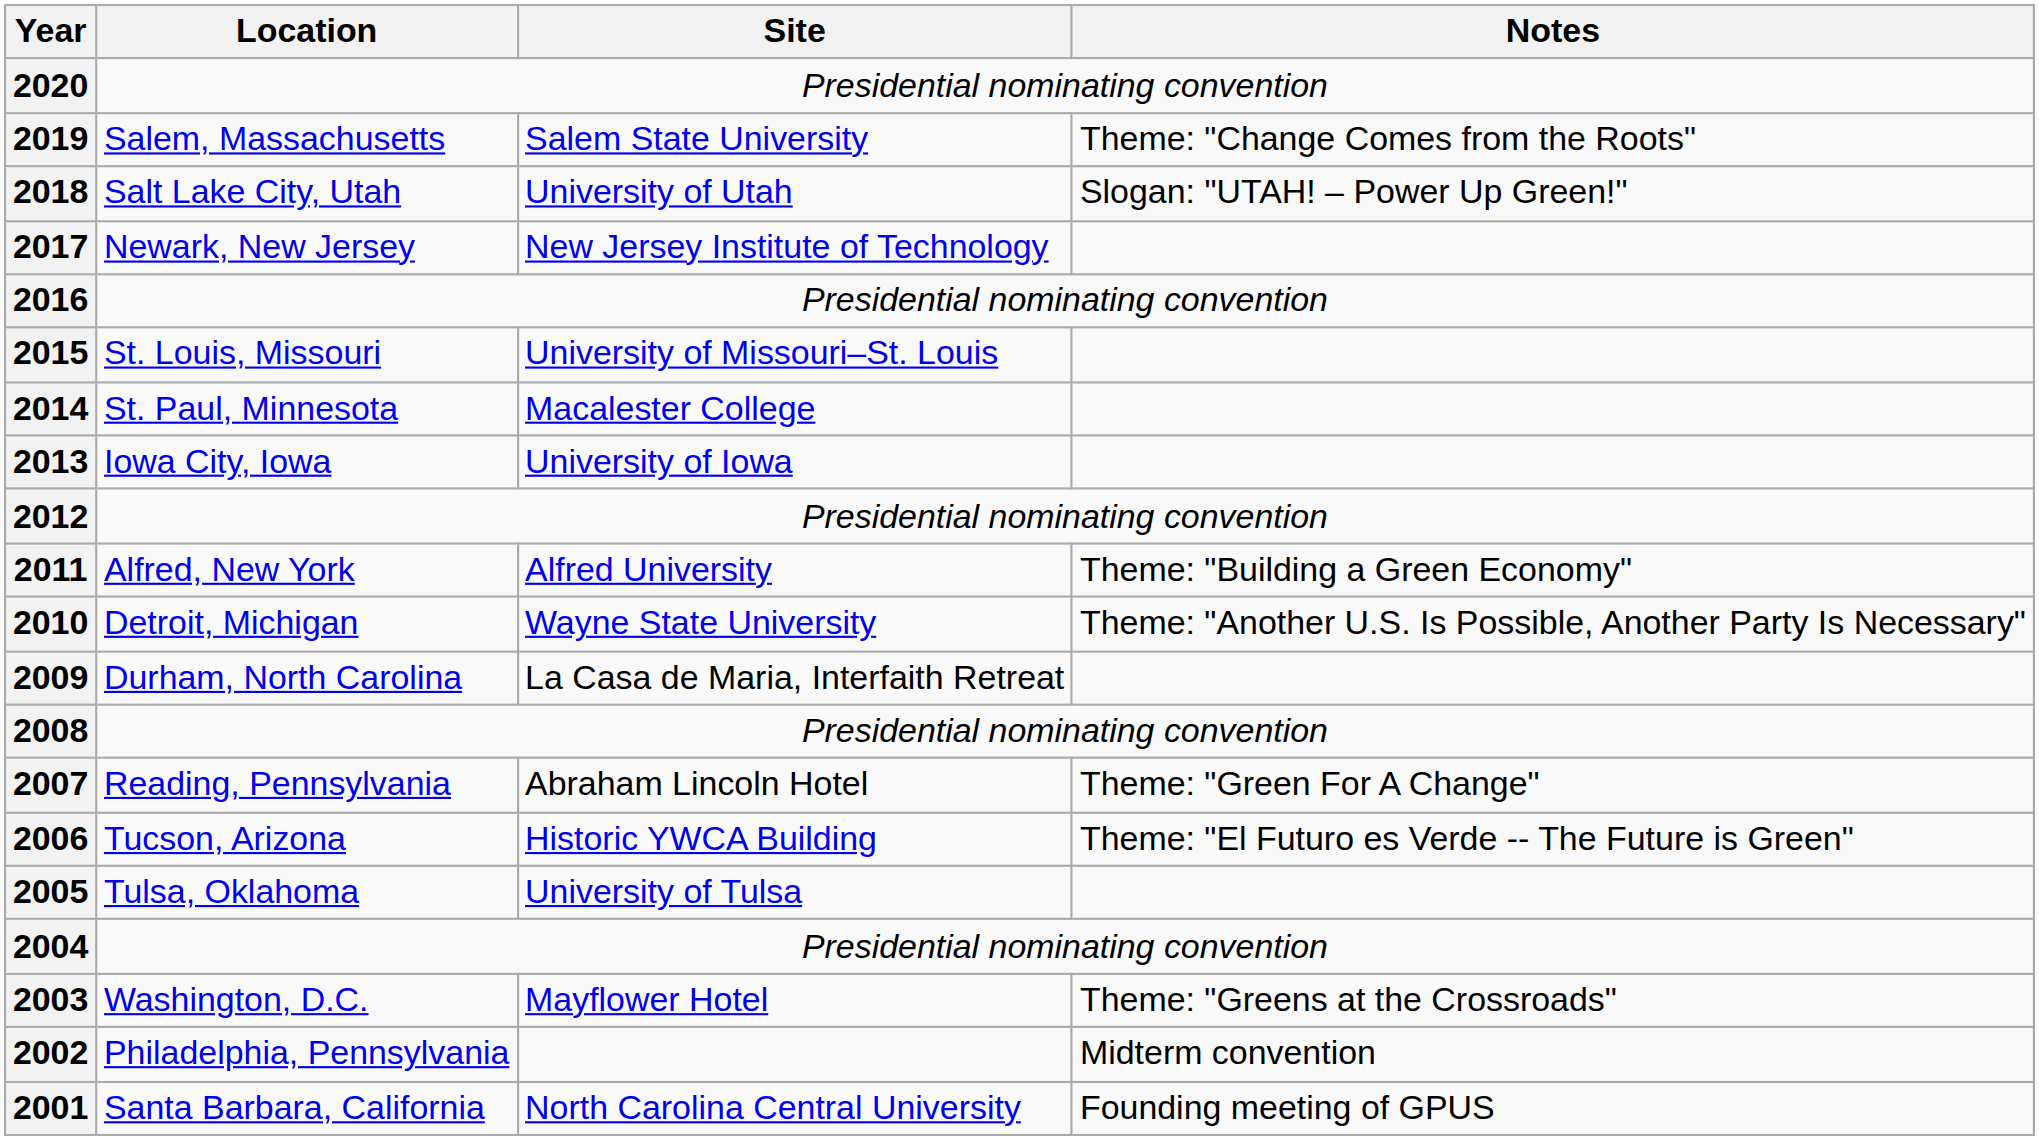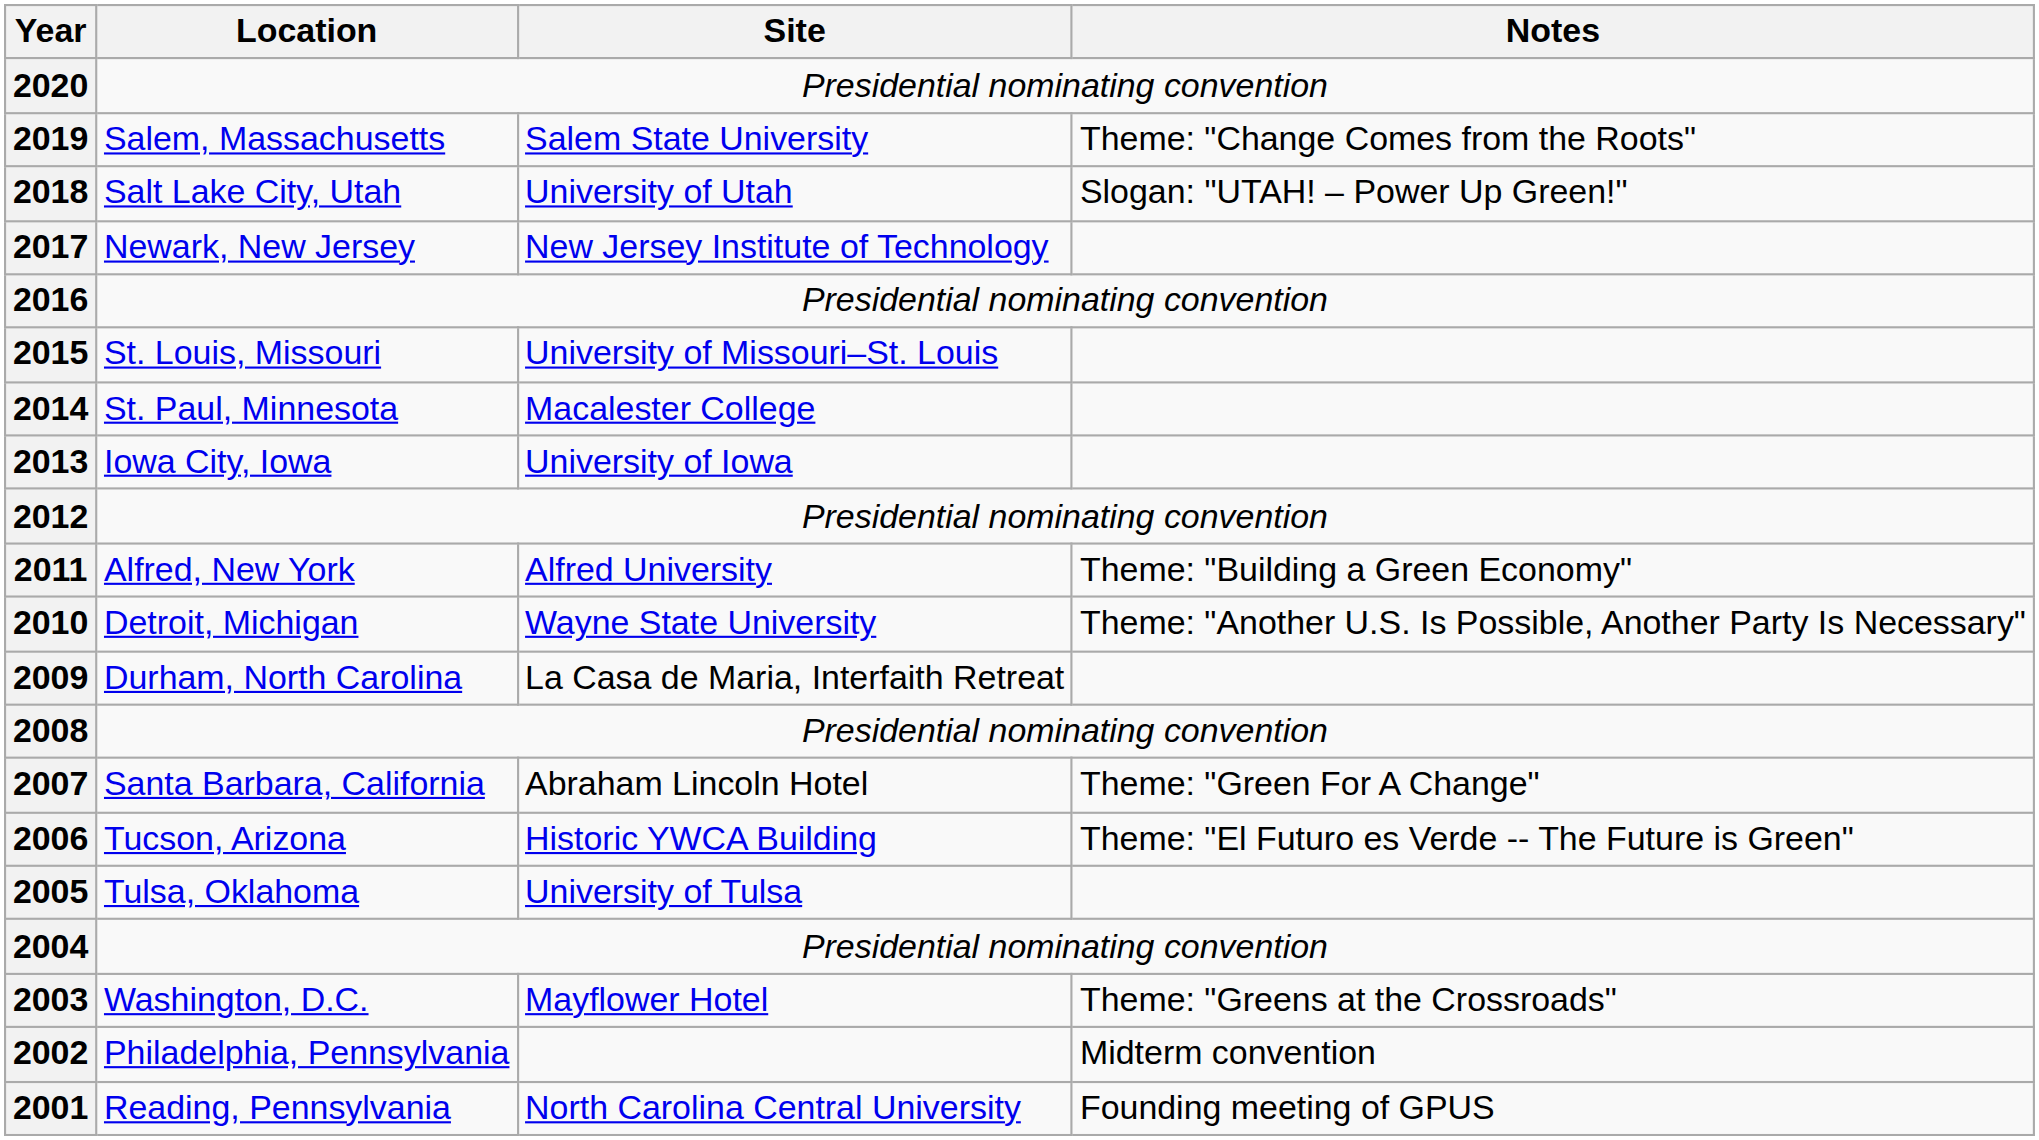 <table class="wikitable">
 <tr>
 <th scope="col">Year</th>
 <th scope="col">Location</th>
 <th scope="col">Site</th>
 <th scope="col">Notes</th>
 </tr>
 <tr>
 <th scope="row">2020</th>
 <td colspan=3 style="text-align:center;"><em>Presidential nominating convention</em></td>
 </tr>
 <tr>
 <th scope="row">2019</th>
 <td><a href='#'>Salem, Massachusetts</a></td>
 <td><a href='#'>Salem State University</a></td>
 <td>Theme: "Change Comes from the Roots"</td>
 </tr>
 <tr>
 <th scope="row">2018</th>
 <td><a href='#'>Salt Lake City, Utah</a></td>
 <td><a href='#'>University of Utah</a></td>
 <td>Slogan: "UTAH! – Power Up Green!"</td>
 </tr>
 <tr>
 <th scope="row">2017</th>
 <td><a href='#'>Newark, New Jersey</a></td>
 <td><a href='#'>New Jersey Institute of Technology</a></td>
 <td></td>
 </tr>
 <tr>
 <th scope="row">2016</th>
 <td colspan=3 style="text-align:center;"><em>Presidential nominating convention</em></td>
 </tr>
 <tr>
 <th scope="row">2015</th>
 <td><a href='#'>St. Louis, Missouri</a></td>
 <td><a href='#'>University of Missouri–St. Louis</a></td>
 <td></td>
 </tr>
 <tr>
 <th scope="row">2014</th>
 <td><a href='#'>St. Paul, Minnesota</a></td>
 <td><a href='#'>Macalester College</a></td>
 <td></td>
 </tr>
 <tr>
 <th scope="row">2013</th>
 <td><a href='#'>Iowa City, Iowa</a></td>
 <td><a href='#'>University of Iowa</a></td>
 <td></td>
 </tr>
 <tr>
 <th scope="row">2012</th>
 <td colspan=3 style="text-align:center;"><em>Presidential nominating convention</em></td>
 </tr>
 <tr>
 <th scope="row">2011</th>
 <td><a href='#'>Alfred, New York</a></td>
 <td><a href='#'>Alfred University</a></td>
 <td>Theme: "Building a Green Economy"</td>
 </tr>
 <tr>
 <th scope="row">2010</th>
 <td><a href='#'>Detroit, Michigan</a></td>
 <td><a href='#'>Wayne State University</a></td>
 <td>Theme: "Another U.S. Is Possible, Another Party Is Necessary"</td>
 </tr>
 <tr>
 <th scope="row">2009</th>
 <td><a href='#'>Durham, North Carolina</a></td>
 <td>La Casa de Maria, Interfaith Retreat</td>
 <td></td>
 </tr>
 <tr>
 <th scope="row">2008</th>
 <td colspan=3 style="text-align:center;"><em>Presidential nominating convention</em></td>
 </tr>
 <tr>
 <th scope="row">2007</th>
-<td><a href='#'>Reading, Pennsylvania</a></td>
+<td><a href='#'>Santa Barbara, California</a></td>
 <td>Abraham Lincoln Hotel</td>
 <td>Theme: "Green For A Change"</td>
 </tr>
 <tr>
 <th scope="row">2006</th>
 <td><a href='#'>Tucson, Arizona</a></td>
 <td><a href='#'>Historic YWCA Building</a></td>
 <td>Theme: "El Futuro es Verde -- The Future is Green"</td>
 </tr>
 <tr>
 <th scope="row">2005</th>
 <td><a href='#'>Tulsa, Oklahoma</a></td>
 <td><a href='#'>University of Tulsa</a></td>
 <td></td>
 </tr>
 <tr>
 <th scope="row">2004</th>
 <td colspan=3 style="text-align:center;"><em>Presidential nominating convention</em></td>
 </tr>
 <tr>
 <th scope="row">2003</th>
 <td><a href='#'>Washington, D.C.</a></td>
 <td><a href='#'>Mayflower Hotel</a></td>
 <td>Theme: "Greens at the Crossroads"</td>
 </tr>
 <tr>
 <th scope="row">2002</th>
 <td><a href='#'>Philadelphia, Pennsylvania</a></td>
 <td></td>
 <td>Midterm convention</td>
 </tr>
 <tr>
 <th scope="row">2001</th>
-<td><a href='#'>Santa Barbara, California</a></td>
+<td><a href='#'>Reading, Pennsylvania</a></td>
 <td><a href='#'>North Carolina Central University</a></td>
 <td>Founding meeting of GPUS</td>
 </tr>
 </table>
